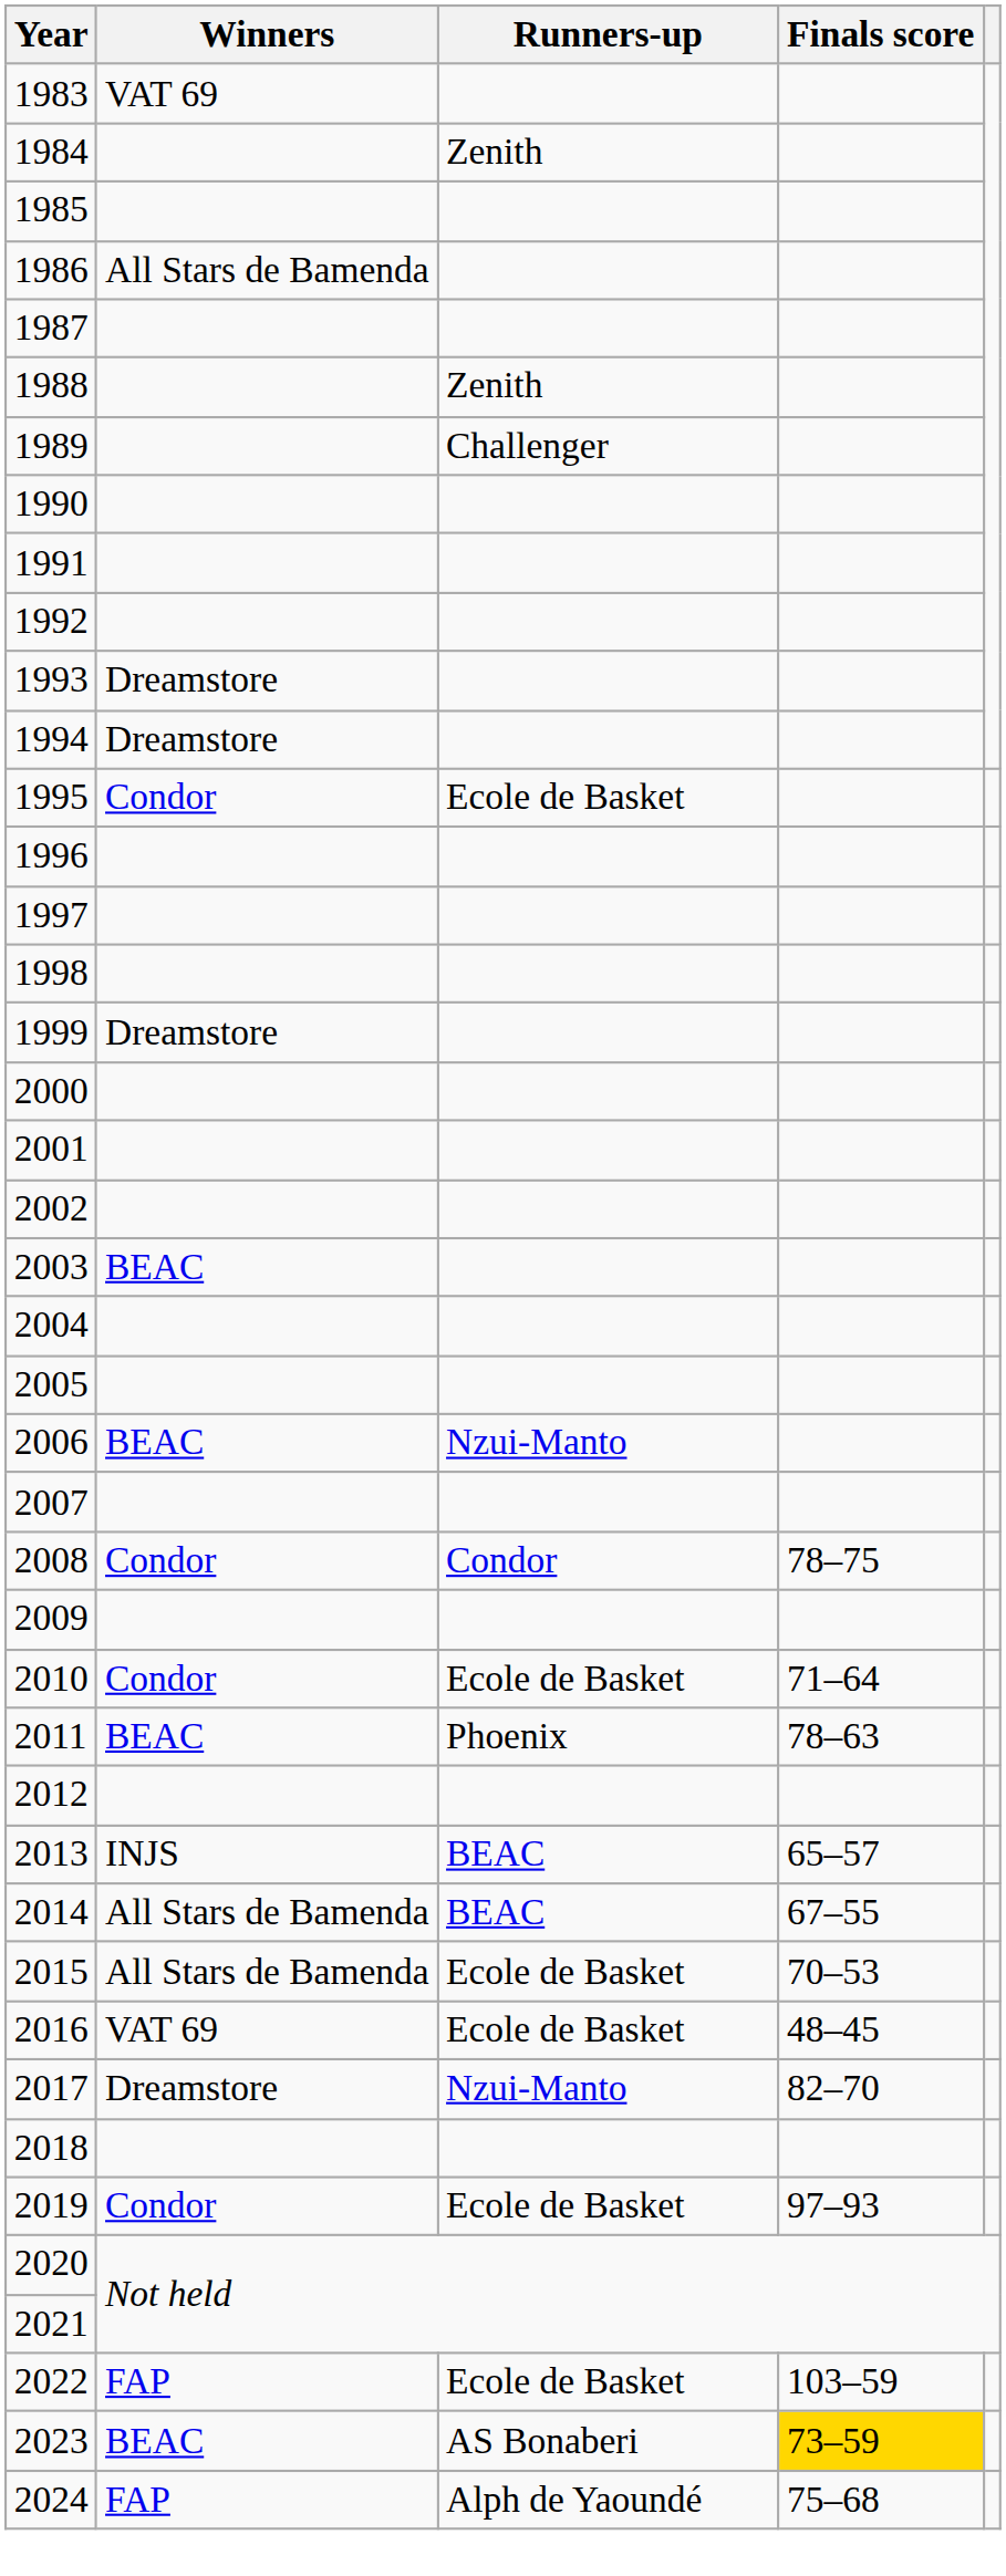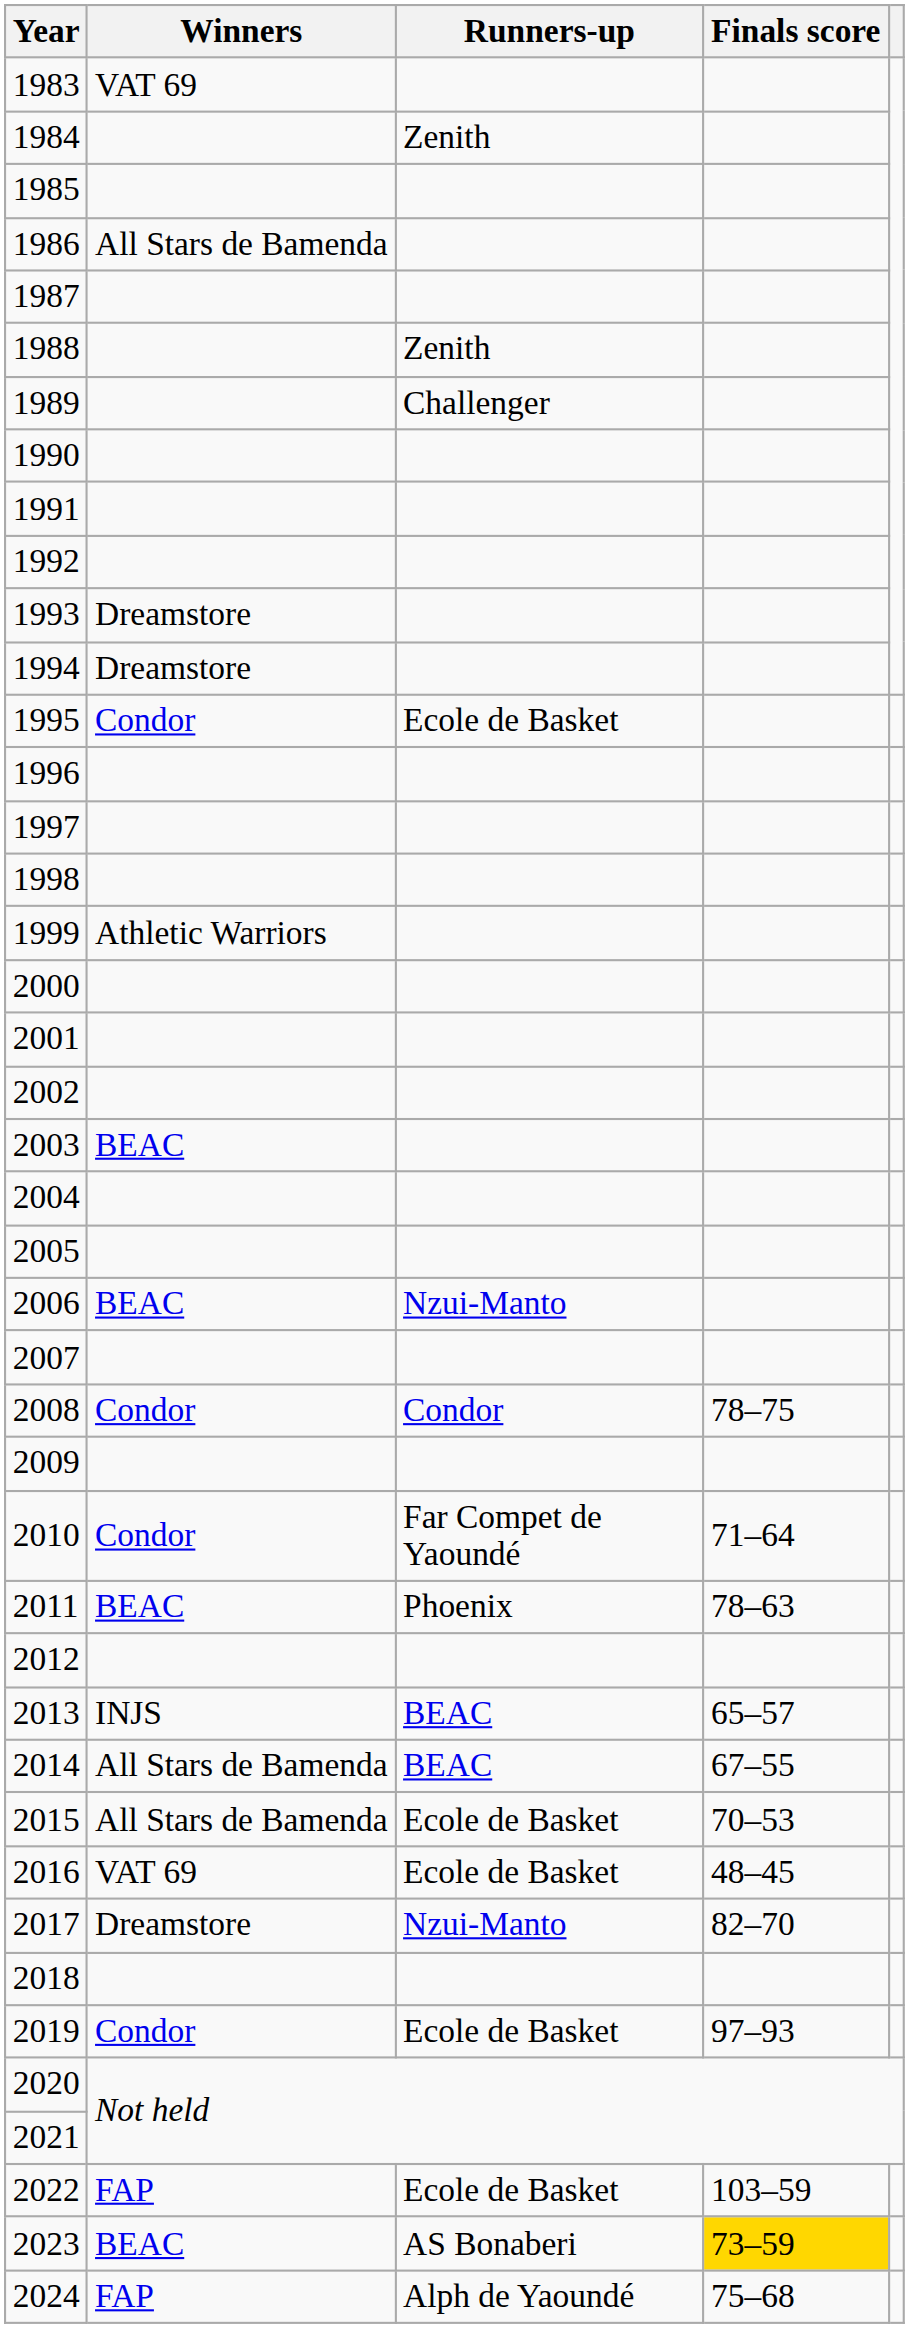 <table class="wikitable">
 <tr>
 <th>Year</th>
 <th width="140">Winners</th>
 <th width="140">Runners-up</th>
 <th>Finals score</th>
 <th></th>
 </tr>
 <tr>
 <td>1983</td>
 <td>VAT 69</td>
 <td></td>
 <td></td>
 <td rowspan="12"></td>
 </tr>
 <tr>
 <td>1984</td>
 <td></td>
 <td>Zenith</td>
 <td></td>
 </tr>
 <tr>
 <td>1985</td>
 <td></td>
 <td></td>
 <td></td>
 </tr>
 <tr>
 <td>1986</td>
 <td>All Stars de Bamenda</td>
 <td></td>
 <td></td>
 </tr>
 <tr>
 <td>1987</td>
 <td></td>
 <td></td>
 <td></td>
 </tr>
 <tr>
 <td>1988</td>
 <td></td>
 <td>Zenith</td>
 <td></td>
 </tr>
 <tr>
 <td>1989</td>
 <td></td>
 <td>Challenger</td>
 <td></td>
 </tr>
 <tr>
 <td>1990</td>
 <td></td>
 <td></td>
 <td></td>
 </tr>
 <tr>
 <td>1991</td>
 <td></td>
 <td></td>
 <td></td>
 </tr>
 <tr>
 <td>1992</td>
 <td></td>
 <td></td>
 <td></td>
 </tr>
 <tr>
 <td>1993</td>
 <td>Dreamstore</td>
 <td></td>
 <td></td>
 </tr>
 <tr>
 <td>1994</td>
 <td>Dreamstore</td>
 <td></td>
 <td></td>
 </tr>
 <tr>
 <td>1995</td>
 <td><a href='#'>Condor</a></td>
 <td>Ecole de Basket</td>
 <td></td>
 <td></td>
 </tr>
 <tr>
 <td>1996</td>
 <td></td>
 <td></td>
 <td></td>
 <td></td>
 </tr>
 <tr>
 <td>1997</td>
 <td></td>
 <td></td>
 <td></td>
 <td></td>
 </tr>
 <tr>
 <td>1998</td>
 <td></td>
 <td></td>
 <td></td>
 <td></td>
 </tr>
 <tr>
 <td>1999</td>
-<td>Dreamstore</td>
+<td>Athletic Warriors</td>
 <td></td>
 <td></td>
 <td></td>
 </tr>
 <tr>
 <td>2000</td>
 <td></td>
 <td></td>
 <td></td>
 <td></td>
 </tr>
 <tr>
 <td>2001</td>
 <td></td>
 <td></td>
 <td></td>
 <td></td>
 </tr>
 <tr>
 <td>2002</td>
 <td></td>
 <td></td>
 <td></td>
 <td></td>
 </tr>
 <tr>
 <td>2003</td>
 <td><a href='#'>BEAC</a></td>
 <td></td>
 <td></td>
 <td></td>
 </tr>
 <tr>
 <td>2004</td>
 <td></td>
 <td></td>
 <td></td>
 <td></td>
 </tr>
 <tr>
 <td>2005</td>
 <td></td>
 <td></td>
 <td></td>
 <td></td>
 </tr>
 <tr>
 <td>2006</td>
 <td><a href='#'>BEAC</a></td>
 <td><a href='#'>Nzui-Manto</a></td>
 <td></td>
 <td></td>
 </tr>
 <tr>
 <td>2007</td>
 <td></td>
 <td></td>
 <td></td>
 <td></td>
 </tr>
 <tr>
 <td>2008</td>
 <td><a href='#'>Condor</a></td>
 <td><a href='#'>Condor</a></td>
 <td>78–75</td>
 <td></td>
 </tr>
 <tr>
 <td>2009</td>
 <td></td>
 <td></td>
 <td></td>
 <td></td>
 </tr>
 <tr>
 <td>2010</td>
 <td><a href='#'>Condor</a></td>
-<td>Ecole de Basket</td>
+<td>Far Compet de Yaoundé</td>
 <td>71–64</td>
 <td></td>
 </tr>
 <tr>
 <td>2011</td>
 <td><a href='#'>BEAC</a></td>
 <td>Phoenix</td>
 <td>78–63</td>
 <td></td>
 </tr>
 <tr>
 <td>2012</td>
 <td></td>
 <td></td>
 <td></td>
 <td></td>
 </tr>
 <tr>
 <td>2013</td>
 <td>INJS</td>
 <td><a href='#'>BEAC</a></td>
 <td>65–57</td>
 <td></td>
 </tr>
 <tr>
 <td>2014</td>
 <td>All Stars de Bamenda</td>
 <td><a href='#'>BEAC</a></td>
 <td>67–55</td>
 <td></td>
 </tr>
 <tr>
 <td>2015</td>
 <td>All Stars de Bamenda</td>
 <td>Ecole de Basket</td>
 <td>70–53</td>
 <td></td>
 </tr>
 <tr>
 <td>2016</td>
 <td>VAT 69</td>
 <td>Ecole de Basket</td>
 <td>48–45</td>
 <td></td>
 </tr>
 <tr>
 <td>2017</td>
 <td>Dreamstore</td>
 <td><a href='#'>Nzui-Manto</a></td>
 <td>82–70</td>
 <td></td>
 </tr>
 <tr>
 <td>2018</td>
 <td></td>
 <td></td>
 <td></td>
 <td></td>
 </tr>
 <tr>
 <td>2019</td>
 <td><a href='#'>Condor</a></td>
 <td>Ecole de Basket</td>
 <td>97–93</td>
 <td align="center"></td>
 </tr>
 <tr>
 <td>2020</td>
 <td colspan="4" rowspan="2"><em>Not held</em></td>
 </tr>
 <tr>
 <td>2021</td>
 </tr>
 <tr>
 <td>2022</td>
 <td><a href='#'>FAP</a></td>
 <td>Ecole de Basket</td>
 <td>103–59</td>
 <td></td>
 </tr>
 <tr>
 <td>2023</td>
 <td><a href='#'>BEAC</a></td>
 <td>AS Bonaberi</td>
 <td style="background: gold;">73–59</td>
 <td></td>
 </tr>
 <tr>
 <td>2024</td>
 <td><a href='#'>FAP</a></td>
 <td>Alph de Yaoundé</td>
 <td>75–68</td>
 <td></td>
 </tr>
 </table>
